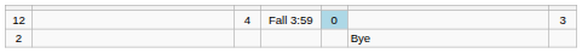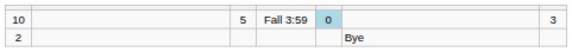 <table class="wikitable" style="text-align: center;">
 <tr>
 <th width=30></th>
 <th width=270></th>
 <th width=30></th>
 <th width=75></th>
 <th width=30></th>
 <th width=270></th>
 <th width=30></th>
 </tr>
 <tr>
-<td>12</td>
+<td>10</td>
 <td align=left></td>
-<td>4</td>
+<td>5</td>
 <td>Fall 3:59</td>
 <td style="background: lightblue;">0</td>
 <td align=left><strong></strong></td>
 <td>3</td>
 </tr>
 <tr>
 <td>2</td>
 <td align=left><strong></strong></td>
 <td></td>
 <td></td>
 <td></td>
 <td align=left>Bye</td>
 <td></td>
 </tr>
 </table>
